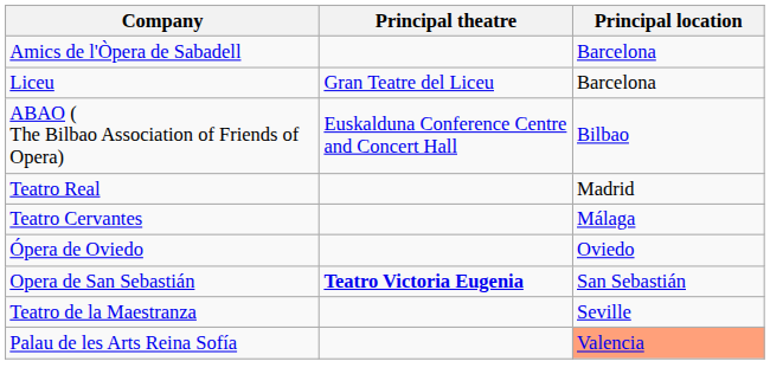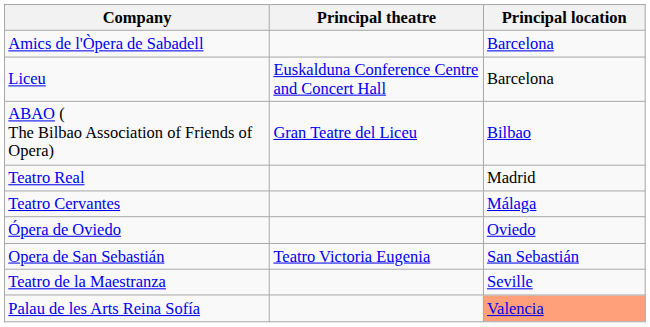 <table class="wikitable">
 <tr>
 <th width=250>Company</th>
 <th width=200>Principal theatre</th>
 <th width=150>Principal location</th>
 </tr>
 <tr>
 <td><a href='#'>Amics de l'Òpera de Sabadell</a></td>
 <td></td>
 <td><a href='#'>Barcelona</a></td>
 </tr>
 <tr>
 <td><a href='#'>Liceu</a></td>
-<td><a href='#'>Gran Teatre del Liceu</a></td>
+<td><a href='#'>Euskalduna Conference Centre and Concert Hall</a></td>
 <td>Barcelona</td>
 </tr>
 <tr>
 <td><a href='#'>ABAO</a> (<br>The Bilbao Association of Friends of Opera)</td>
-<td><a href='#'>Euskalduna Conference Centre and Concert Hall</a></td>
+<td><a href='#'>Gran Teatre del Liceu</a></td>
 <td><a href='#'>Bilbao</a></td>
 </tr>
 <tr>
 <td><a href='#'>Teatro Real</a></td>
 <td></td>
 <td>Madrid</td>
 </tr>
 <tr>
 <td><a href='#'>Teatro Cervantes</a></td>
 <td></td>
 <td><a href='#'>Málaga</a></td>
 </tr>
 <tr>
 <td><a href='#'>Ópera de Oviedo</a></td>
 <td></td>
 <td><a href='#'>Oviedo</a></td>
 </tr>
 <tr>
 <td><a href='#'>Opera de San Sebastián</a></td>
-<td><strong><a href='#'>Teatro Victoria Eugenia</a></strong></td>
+<td><a href='#'>Teatro Victoria Eugenia</a></td>
 <td><a href='#'>San Sebastián</a></td>
 </tr>
 <tr>
 <td><a href='#'>Teatro de la Maestranza</a></td>
 <td></td>
 <td><a href='#'>Seville</a></td>
 </tr>
 <tr>
 <td><a href='#'>Palau de les Arts Reina Sofía</a></td>
 <td></td>
 <td style="background: lightsalmon;"><a href='#'>Valencia</a></td>
 </tr>
 </table>
